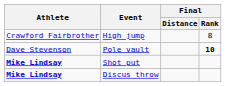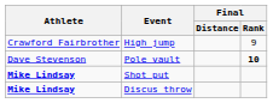 <table class=wikitable style=font-size:90%>
 <tr>
 <th rowspan=2>Athlete</th>
 <th rowspan=2>Event</th>
 <th colspan=2>Final</th>
 </tr>
 <tr style=font-size:95%>
 <th>Distance</th>
 <th>Rank</th>
 </tr>
 <tr align=center>
 <td align=left><a href='#'>Crawford Fairbrother</a></td>
 <td align=left><a href='#'>High jump</a></td>
 <td></td>
-<td>8</td>
+<td>9</td>
 </tr>
 <tr align=center>
 <td align=left><a href='#'>Dave Stevenson</a></td>
 <td align=left><a href='#'>Pole vault</a></td>
 <td></td>
 <td><strong>10</strong></td>
 </tr>
 <tr align=center>
 <td align=left><strong><a href='#'>Mike Lindsay</a></strong></td>
 <td align=left><a href='#'>Shot put</a></td>
 <td></td>
 <td></td>
 </tr>
 <tr align=center>
 <td align=left><strong><a href='#'>Mike Lindsay</a></strong></td>
 <td align=left><a href='#'>Discus throw</a></td>
 <td></td>
 <td></td>
 </tr>
 </table>
